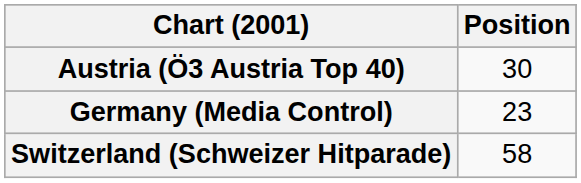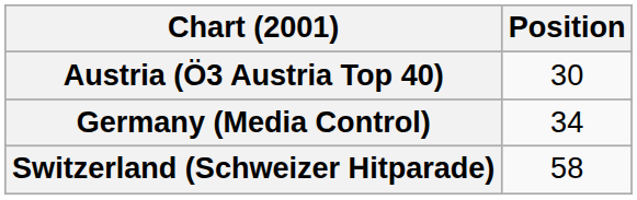 <table class="wikitable sortable plainrowheaders" style="text-align:center">
 <tr>
 <th scope="col">Chart (2001)</th>
 <th scope="col">Position</th>
 </tr>
 <tr>
 <th scope="row">Austria (Ö3 Austria Top 40)</th>
 <td>30</td>
 </tr>
 <tr>
 <th scope="row">Germany (Media Control)</th>
-<td>23</td>
+<td>34</td>
 </tr>
 <tr>
 <th scope="row">Switzerland (Schweizer Hitparade)</th>
 <td>58</td>
 </tr>
 </table>
